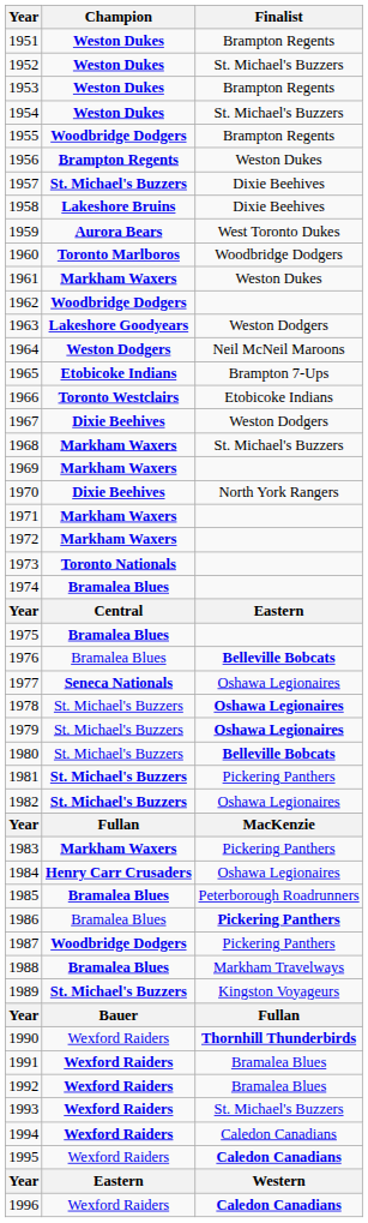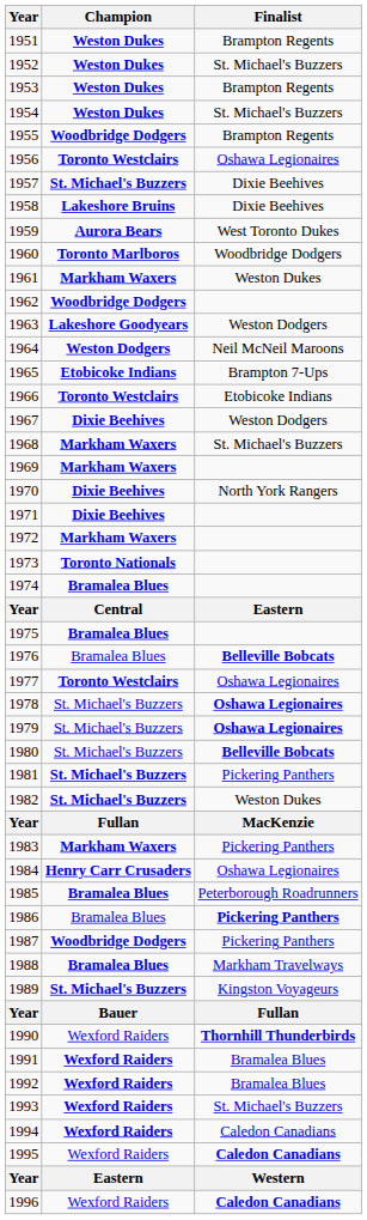 <table class="wikitable" style="text-align: center">
 <tr>
 <th>Year</th>
 <th>Champion</th>
 <th>Finalist</th>
 </tr>
 <tr>
 <td>1951</td>
 <td><strong><a href='#'>Weston Dukes</a></strong></td>
 <td>Brampton Regents</td>
 </tr>
 <tr>
 <td>1952</td>
 <td><strong><a href='#'>Weston Dukes</a></strong></td>
 <td>St. Michael's Buzzers</td>
 </tr>
 <tr>
 <td>1953</td>
 <td><strong><a href='#'>Weston Dukes</a></strong></td>
 <td>Brampton Regents</td>
 </tr>
 <tr>
 <td>1954</td>
 <td><strong><a href='#'>Weston Dukes</a></strong></td>
 <td>St. Michael's Buzzers</td>
 </tr>
 <tr>
 <td>1955</td>
 <td><strong><a href='#'>Woodbridge Dodgers</a></strong></td>
 <td>Brampton Regents</td>
 </tr>
 <tr>
 <td>1956</td>
-<td><strong><a href='#'>Brampton Regents</a></strong></td>
-<td>Weston Dukes</td>
+<td><strong><a href='#'>Toronto Westclairs</a></strong></td>
+<td><a href='#'>Oshawa Legionaires</a></td>
 </tr>
 <tr>
 <td>1957</td>
 <td><strong><a href='#'>St. Michael's Buzzers</a></strong></td>
 <td>Dixie Beehives</td>
 </tr>
 <tr>
 <td>1958</td>
 <td><strong><a href='#'>Lakeshore Bruins</a></strong></td>
 <td>Dixie Beehives</td>
 </tr>
 <tr>
 <td>1959</td>
 <td><strong><a href='#'>Aurora Bears</a></strong></td>
 <td>West Toronto Dukes</td>
 </tr>
 <tr>
 <td>1960</td>
 <td><strong><a href='#'>Toronto Marlboros</a></strong></td>
 <td>Woodbridge Dodgers</td>
 </tr>
 <tr>
 <td>1961</td>
 <td><strong><a href='#'>Markham Waxers</a></strong></td>
 <td>Weston Dukes</td>
 </tr>
 <tr>
 <td>1962</td>
 <td><strong><a href='#'>Woodbridge Dodgers</a></strong></td>
 <td></td>
 </tr>
 <tr>
 <td>1963</td>
 <td><strong><a href='#'>Lakeshore Goodyears</a></strong></td>
 <td>Weston Dodgers</td>
 </tr>
 <tr>
 <td>1964</td>
 <td><strong><a href='#'>Weston Dodgers</a></strong></td>
 <td>Neil McNeil Maroons</td>
 </tr>
 <tr>
 <td>1965</td>
 <td><strong><a href='#'>Etobicoke Indians</a></strong></td>
 <td>Brampton 7-Ups</td>
 </tr>
 <tr>
 <td>1966</td>
 <td><strong><a href='#'>Toronto Westclairs</a></strong></td>
 <td>Etobicoke Indians</td>
 </tr>
 <tr>
 <td>1967</td>
 <td><strong><a href='#'>Dixie Beehives</a></strong></td>
 <td>Weston Dodgers</td>
 </tr>
 <tr>
 <td>1968</td>
 <td><strong><a href='#'>Markham Waxers</a></strong></td>
 <td>St. Michael's Buzzers</td>
 </tr>
 <tr>
 <td>1969</td>
 <td><strong><a href='#'>Markham Waxers</a></strong></td>
 <td></td>
 </tr>
 <tr>
 <td>1970</td>
 <td><strong><a href='#'>Dixie Beehives</a></strong></td>
 <td>North York Rangers</td>
 </tr>
 <tr>
 <td>1971</td>
-<td><strong><a href='#'>Markham Waxers</a></strong></td>
+<td><strong><a href='#'>Dixie Beehives</a></strong></td>
 <td></td>
 </tr>
 <tr>
 <td>1972</td>
 <td><strong><a href='#'>Markham Waxers</a></strong></td>
 <td></td>
 </tr>
 <tr>
 <td>1973</td>
 <td><strong><a href='#'>Toronto Nationals</a></strong></td>
 <td></td>
 </tr>
 <tr>
 <td>1974</td>
 <td><strong><a href='#'>Bramalea Blues</a></strong></td>
 <td></td>
 </tr>
 <tr>
 <th>Year</th>
 <th>Central</th>
 <th>Eastern</th>
 </tr>
 <tr>
 <td>1975</td>
 <td><strong><a href='#'>Bramalea Blues</a></strong></td>
 <td></td>
 </tr>
 <tr>
 <td>1976</td>
 <td><a href='#'>Bramalea Blues</a></td>
 <td><strong><a href='#'>Belleville Bobcats</a></strong></td>
 </tr>
 <tr>
 <td>1977</td>
-<td><strong><a href='#'>Seneca Nationals</a></strong></td>
+<td><strong><a href='#'>Toronto Westclairs</a></strong></td>
 <td><a href='#'>Oshawa Legionaires</a></td>
 </tr>
 <tr>
 <td>1978</td>
 <td><a href='#'>St. Michael's Buzzers</a></td>
 <td><strong><a href='#'>Oshawa Legionaires</a></strong></td>
 </tr>
 <tr>
 <td>1979</td>
 <td><a href='#'>St. Michael's Buzzers</a></td>
 <td><strong><a href='#'>Oshawa Legionaires</a></strong></td>
 </tr>
 <tr>
 <td>1980</td>
 <td><a href='#'>St. Michael's Buzzers</a></td>
 <td><strong><a href='#'>Belleville Bobcats</a></strong></td>
 </tr>
 <tr>
 <td>1981</td>
 <td><strong><a href='#'>St. Michael's Buzzers</a></strong></td>
 <td><a href='#'>Pickering Panthers</a></td>
 </tr>
 <tr>
 <td>1982</td>
 <td><strong><a href='#'>St. Michael's Buzzers</a></strong></td>
-<td><a href='#'>Oshawa Legionaires</a></td>
+<td>Weston Dukes</td>
 </tr>
 <tr>
 <th>Year</th>
 <th>Fullan</th>
 <th>MacKenzie</th>
 </tr>
 <tr>
 <td>1983</td>
 <td><strong><a href='#'>Markham Waxers</a></strong></td>
 <td><a href='#'>Pickering Panthers</a></td>
 </tr>
 <tr>
 <td>1984</td>
 <td><strong><a href='#'>Henry Carr Crusaders</a></strong></td>
 <td><a href='#'>Oshawa Legionaires</a></td>
 </tr>
 <tr>
 <td>1985</td>
 <td><strong><a href='#'>Bramalea Blues</a></strong></td>
 <td><a href='#'>Peterborough Roadrunners</a></td>
 </tr>
 <tr>
 <td>1986</td>
 <td><a href='#'>Bramalea Blues</a></td>
 <td><strong><a href='#'>Pickering Panthers</a></strong></td>
 </tr>
 <tr>
 <td>1987</td>
 <td><strong><a href='#'>Woodbridge Dodgers</a></strong></td>
 <td><a href='#'>Pickering Panthers</a></td>
 </tr>
 <tr>
 <td>1988</td>
 <td><strong><a href='#'>Bramalea Blues</a></strong></td>
 <td><a href='#'>Markham Travelways</a></td>
 </tr>
 <tr>
 <td>1989</td>
 <td><strong><a href='#'>St. Michael's Buzzers</a></strong></td>
 <td><a href='#'>Kingston Voyageurs</a></td>
 </tr>
 <tr>
 <th>Year</th>
 <th>Bauer</th>
 <th>Fullan</th>
 </tr>
 <tr>
 <td>1990</td>
 <td><a href='#'>Wexford Raiders</a></td>
 <td><strong><a href='#'>Thornhill Thunderbirds</a></strong></td>
 </tr>
 <tr>
 <td>1991</td>
 <td><strong><a href='#'>Wexford Raiders</a></strong></td>
 <td><a href='#'>Bramalea Blues</a></td>
 </tr>
 <tr>
 <td>1992</td>
 <td><strong><a href='#'>Wexford Raiders</a></strong></td>
 <td><a href='#'>Bramalea Blues</a></td>
 </tr>
 <tr>
 <td>1993</td>
 <td><strong><a href='#'>Wexford Raiders</a></strong></td>
 <td><a href='#'>St. Michael's Buzzers</a></td>
 </tr>
 <tr>
 <td>1994</td>
 <td><strong><a href='#'>Wexford Raiders</a></strong></td>
 <td><a href='#'>Caledon Canadians</a></td>
 </tr>
 <tr>
 <td>1995</td>
 <td><a href='#'>Wexford Raiders</a></td>
 <td><strong><a href='#'>Caledon Canadians</a></strong></td>
 </tr>
 <tr>
 <th>Year</th>
 <th>Eastern</th>
 <th>Western</th>
 </tr>
 <tr>
 <td>1996</td>
 <td><a href='#'>Wexford Raiders</a></td>
 <td><strong><a href='#'>Caledon Canadians</a></strong></td>
 </tr>
 </table>
